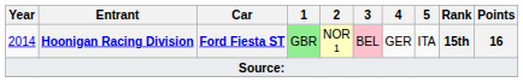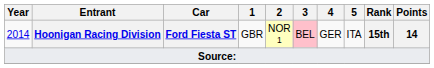 <table class="wikitable" style="text-align:center; font-size:85%;">
 <tr valign="top">
 <th>Year</th>
 <th>Entrant</th>
 <th>Car</th>
 <th>1</th>
 <th>2</th>
 <th>3</th>
 <th>4</th>
 <th>5</th>
 <th>Rank</th>
 <th>Points</th>
 </tr>
 <tr>
 <td><a href='#'>2014</a></td>
 <th nowrap><a href='#'>Hoonigan Racing Division</a></th>
 <th nowrap><a href='#'>Ford Fiesta ST</a></th>
-<td style="background: lightgreen;">GBR</td>
+<td>GBR</td>
 <td style="background:#FFFFBF;">NOR<br><small>1</small></td>
 <td style="background: pink;">BEL</td>
 <td>GER</td>
 <td>ITA</td>
 <th>15th</th>
-<th>16</th>
+<th>14</th>
 </tr>
 <tr>
 <td colspan="10" style="background-color:#EAECF0;text-align:center"><strong>Source:</strong></td>
 </tr>
 <tr>
 </tr>
 </table>
